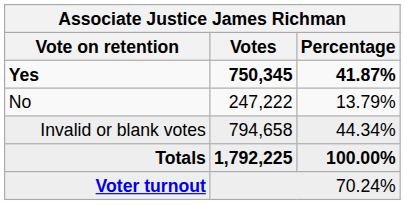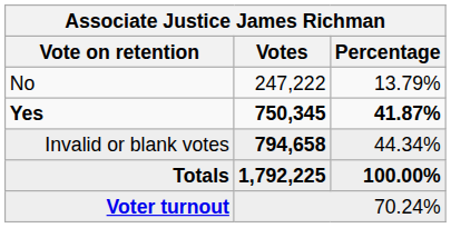 <table class="wikitable" style="font-size: 95%;">
 <tr style="background-color:#E9E9E9">
 <th colspan="3">Associate Justice James Richman</th>
 </tr>
 <tr bgcolor="#EEEEEE" align="center">
 <th style="width: 170px">Vote on retention</th>
 <th style="width: 50px">Votes</th>
 <th style="width: 40px">Percentage</th>
 </tr>
 <tr>
+<td>No</td>
+<td align="right">247,222</td>
+<td align="right">13.79%</td>
+</tr>
+<tr>
 <td><strong>Yes</strong></td>
 <td align="right"><strong>750,345</strong></td>
 <td align="right"><strong>41.87%</strong></td>
 </tr>
-<tr>
-<td>No</td>
-<td align="right">247,222</td>
-<td align="right">13.79%</td>
-</tr>
 <tr bgcolor="#EEEEEE">
 <td align="right">Invalid or blank votes</td>
-<td align="right">794,658</td>
+<td align="right"><strong>794,658</strong></td>
 <td align="right">44.34%</td>
 </tr>
 <tr bgcolor="#EEEEEE">
 <td align="right"><strong>Totals</strong></td>
 <td align="right"><strong>1,792,225</strong></td>
 <td align="right"><strong>100.00%</strong></td>
 </tr>
 <tr bgcolor="#EEEEEE">
 <td align="right"><strong><a href='#'>Voter turnout</a></strong></td>
 <td colspan="2" align="right">70.24%</td>
 </tr>
 </table>
